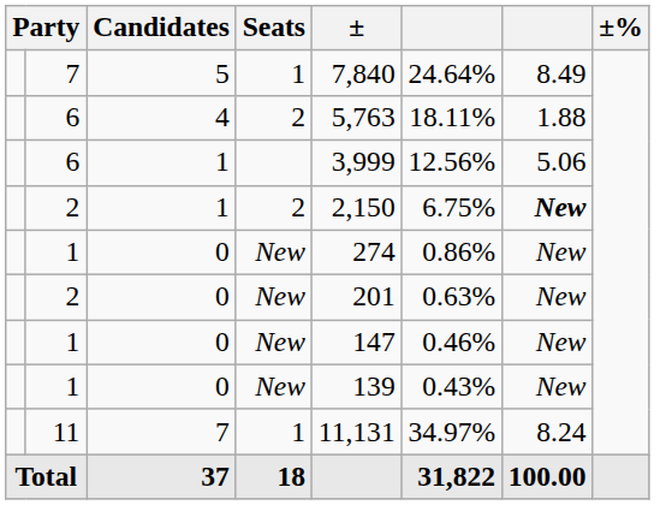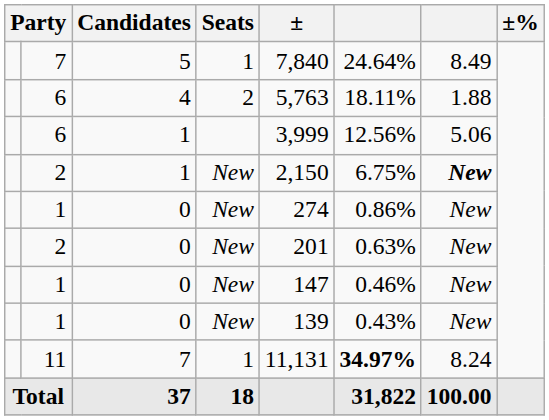 <table class=wikitable>
 <tr>
 <th colspan=2 align=center>Party</th>
 <th>Candidates</th>
 <th>Seats</th>
 <th>±</th>
 <th></th>
 <th></th>
 <th>±%</th>
 </tr>
 <tr>
 <td></td>
 <td align=right>7</td>
 <td align=right>5</td>
 <td align=right> 1</td>
 <td align=right>7,840</td>
 <td align=right>24.64%</td>
 <td align=right> 8.49</td>
 </tr>
 <tr>
 <td></td>
 <td align=right>6</td>
 <td align=right>4</td>
 <td align=right> 2</td>
 <td align=right>5,763</td>
 <td align=right>18.11%</td>
 <td align=right> 1.88</td>
 </tr>
 <tr>
 <td></td>
 <td align=right>6</td>
 <td align=right>1</td>
 <td align=right></td>
 <td align=right>3,999</td>
 <td align=right>12.56%</td>
 <td align=right> 5.06</td>
 </tr>
 <tr>
 <td></td>
 <td align=right>2</td>
 <td align=right>1</td>
-<td align=right> 2</td>
+<td align=right><em>New</em></td>
 <td align=right>2,150</td>
 <td align=right>6.75%</td>
 <td align=right><strong><em>New</em></strong></td>
 </tr>
 <tr>
 <td></td>
 <td align=right>1</td>
 <td align=right>0</td>
 <td align=right><em>New</em></td>
 <td align=right>274</td>
 <td align=right>0.86%</td>
 <td align=right><em>New</em></td>
 </tr>
 <tr>
 <td></td>
 <td align=right>2</td>
 <td align=right>0</td>
 <td align=right><em>New</em></td>
 <td align=right>201</td>
 <td align=right>0.63%</td>
 <td align=right><em>New</em></td>
 </tr>
 <tr>
 <td></td>
 <td align=right>1</td>
 <td align=right>0</td>
 <td align=right><em>New</em></td>
 <td align=right>147</td>
 <td align=right>0.46%</td>
 <td align=right><em>New</em></td>
 </tr>
 <tr>
 <td></td>
 <td align=right>1</td>
 <td align=right>0</td>
 <td align=right><em>New</em></td>
 <td align=right>139</td>
 <td align=right>0.43%</td>
 <td align=right><em>New</em></td>
 </tr>
 <tr>
 <td></td>
 <td align=right>11</td>
 <td align=right>7</td>
 <td align=right> 1</td>
 <td align=right>11,131</td>
-<td align=right>34.97%</td>
+<td align=right><strong>34.97%</strong></td>
 <td align=right> 8.24</td>
 </tr>
 <tr style="font-weight:bold; background:rgb(232,232,232);">
 <td colspan=2 align=center>Total</td>
 <td align=right>37</td>
 <td align=right>18</td>
 <td align=center></td>
 <td align=right>31,822</td>
 <td align=center>100.00</td>
 <td align=center></td>
 </tr>
 </table>
